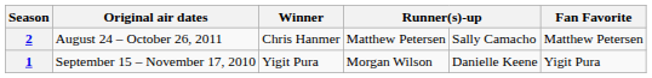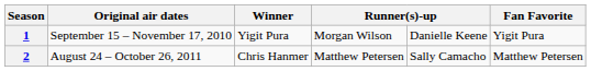 <table class="wikitable" style="text-align:left; font-size:95%">
 <tr>
 <th scope="col">Season</th>
 <th scope="col">Original air dates</th>
 <th scope="col">Winner</th>
 <th scope="col" colspan="2">Runner(s)-up</th>
 <th scope="col">Fan Favorite</th>
 </tr>
 <tr>
+<th scope="row"><a href='#'>1</a></th>
+<td>September 15 – November 17, 2010</td>
+<td>Yigit Pura</td>
+<td>Morgan Wilson</td>
+<td>Danielle Keene</td>
+<td>Yigit Pura</td>
+</tr>
+<tr>
 <th scope="row"><a href='#'>2</a></th>
 <td>August 24 – October 26, 2011</td>
 <td>Chris Hanmer</td>
 <td>Matthew Petersen</td>
 <td>Sally Camacho</td>
 <td>Matthew Petersen</td>
 </tr>
-<tr>
-<th scope="row"><a href='#'>1</a></th>
-<td>September 15 – November 17, 2010</td>
-<td>Yigit Pura</td>
-<td>Morgan Wilson</td>
-<td>Danielle Keene</td>
-<td>Yigit Pura</td>
-</tr>
 </table>
